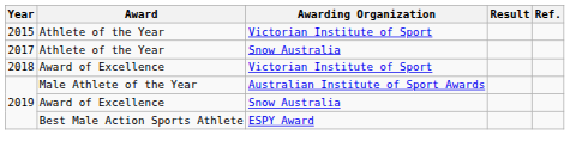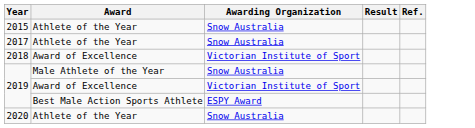 <table class="wikitable sortable">
 <tr>
 <th>Year</th>
 <th>Award</th>
 <th>Awarding Organization</th>
 <th>Result</th>
 <th>Ref.</th>
 </tr>
 <tr>
 <td>2015</td>
 <td>Athlete of the Year</td>
-<td><a href='#'>Victorian Institute of Sport</a></td>
+<td><a href='#'>Snow Australia</a></td>
 <td></td>
 <td></td>
 </tr>
 <tr>
 <td>2017</td>
 <td>Athlete of the Year</td>
 <td><a href='#'>Snow Australia</a></td>
 <td></td>
 <td></td>
 </tr>
 <tr>
 <td>2018</td>
 <td>Award of Excellence</td>
 <td><a href='#'>Victorian Institute of Sport</a></td>
 <td></td>
 <td></td>
 </tr>
 <tr>
 <td rowspan="3">2019</td>
 <td>Male Athlete of the Year</td>
-<td><a href='#'>Australian Institute of Sport Awards</a></td>
+<td><a href='#'>Snow Australia</a></td>
 <td></td>
 <td></td>
 </tr>
 <tr>
 <td>Award of Excellence</td>
-<td><a href='#'>Snow Australia</a></td>
+<td><a href='#'>Victorian Institute of Sport</a></td>
 <td></td>
 <td></td>
 </tr>
 <tr>
 <td>Best Male Action Sports Athlete</td>
 <td><a href='#'>ESPY Award</a></td>
 <td></td>
 <td></td>
 </tr>
+<tr>
+<td>2020</td>
+<td>Athlete of the Year</td>
+<td><a href='#'>Snow Australia</a></td>
+<td></td>
+<td></td>
+</tr>
 </table>
